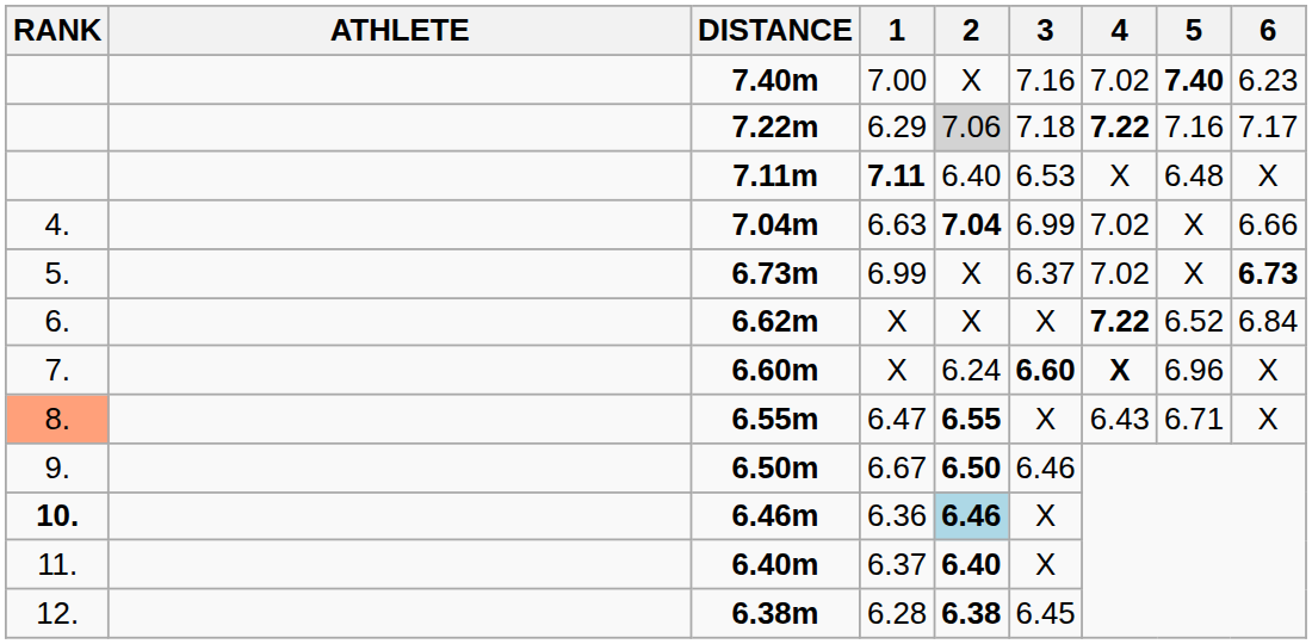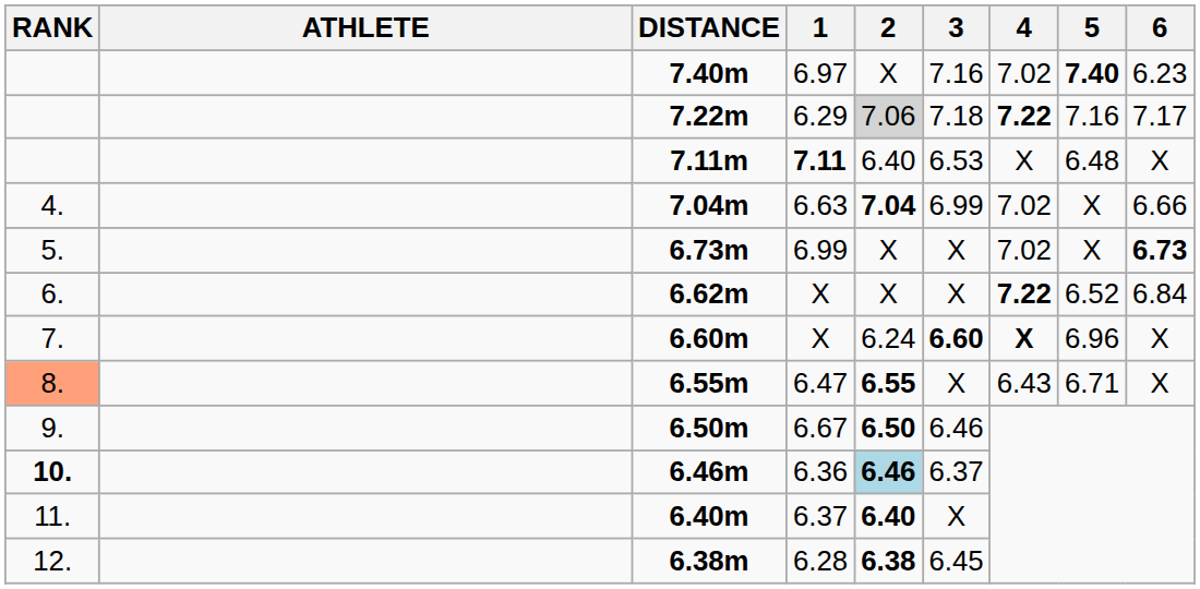 <table class="wikitable" style="border-collapse: collapse; font-size: 90%;">
 <tr>
 <th>RANK</th>
 <th align="center" style="width: 20em">ATHLETE</th>
 <th>DISTANCE</th>
 <th>1</th>
 <th>2</th>
 <th>3</th>
 <th>4</th>
 <th>5</th>
 <th>6</th>
 </tr>
 <tr>
 <td align="center"></td>
 <td></td>
 <td align="center"><strong>7.40m</strong></td>
-<td>7.00</td>
+<td>6.97</td>
 <td align="center">X</td>
 <td>7.16</td>
 <td>7.02</td>
 <td><strong>7.40</strong></td>
 <td>6.23</td>
 </tr>
 <tr>
 <td align="center"></td>
 <td></td>
 <td align="center"><strong>7.22m</strong></td>
 <td>6.29</td>
 <td style="background: lightgrey;">7.06</td>
 <td>7.18</td>
 <td><strong>7.22</strong></td>
 <td>7.16</td>
 <td>7.17</td>
 </tr>
 <tr>
 <td align="center"></td>
 <td></td>
 <td align="center"><strong>7.11m</strong></td>
 <td><strong>7.11</strong></td>
 <td>6.40</td>
 <td>6.53</td>
 <td align="center">X</td>
 <td>6.48</td>
 <td align="center">X</td>
 </tr>
 <tr>
 <td align="center">4.</td>
 <td></td>
 <td align="center"><strong>7.04m</strong></td>
 <td>6.63</td>
 <td><strong>7.04</strong></td>
 <td>6.99</td>
 <td>7.02</td>
 <td align="center">X</td>
 <td>6.66</td>
 </tr>
 <tr>
 <td align="center">5.</td>
 <td></td>
 <td align="center"><strong>6.73m</strong></td>
 <td>6.99</td>
 <td align="center">X</td>
-<td>6.37</td>
+<td align="center">X</td>
 <td>7.02</td>
 <td align="center">X</td>
 <td><strong>6.73</strong></td>
 </tr>
 <tr>
 <td align="center">6.</td>
 <td></td>
 <td align="center"><strong>6.62m</strong></td>
 <td align="center">X</td>
 <td align="center">X</td>
 <td align="center">X</td>
 <td><strong>7.22</strong></td>
 <td>6.52</td>
 <td>6.84</td>
 </tr>
 <tr>
 <td align="center">7.</td>
 <td></td>
 <td align="center"><strong>6.60m</strong></td>
 <td align="center">X</td>
 <td>6.24</td>
 <td><strong>6.60</strong></td>
 <td align="center"><strong>X</strong></td>
 <td>6.96</td>
 <td align="center">X</td>
 </tr>
 <tr>
 <td align="center" style="background: lightsalmon;">8.</td>
 <td></td>
 <td align="center"><strong>6.55m</strong></td>
 <td>6.47</td>
 <td><strong>6.55</strong></td>
 <td align="center">X</td>
 <td>6.43</td>
 <td>6.71</td>
 <td align="center">X</td>
 </tr>
 <tr>
 <td align="center">9.</td>
 <td></td>
 <td align="center"><strong>6.50m</strong></td>
 <td>6.67</td>
 <td><strong>6.50</strong></td>
 <td>6.46</td>
 </tr>
 <tr>
 <td align="center"><strong>10.</strong></td>
 <td></td>
 <td align="center"><strong>6.46m</strong></td>
 <td>6.36</td>
 <td style="background: lightblue;"><strong>6.46</strong></td>
-<td align="center">X</td>
+<td>6.37</td>
 </tr>
 <tr>
 <td align="center">11.</td>
 <td></td>
 <td align="center"><strong>6.40m</strong></td>
 <td>6.37</td>
 <td><strong>6.40</strong></td>
 <td align="center">X</td>
 </tr>
 <tr>
 <td align="center">12.</td>
 <td></td>
 <td align="center"><strong>6.38m</strong></td>
 <td>6.28</td>
 <td><strong>6.38</strong></td>
 <td>6.45</td>
 </tr>
 </table>
